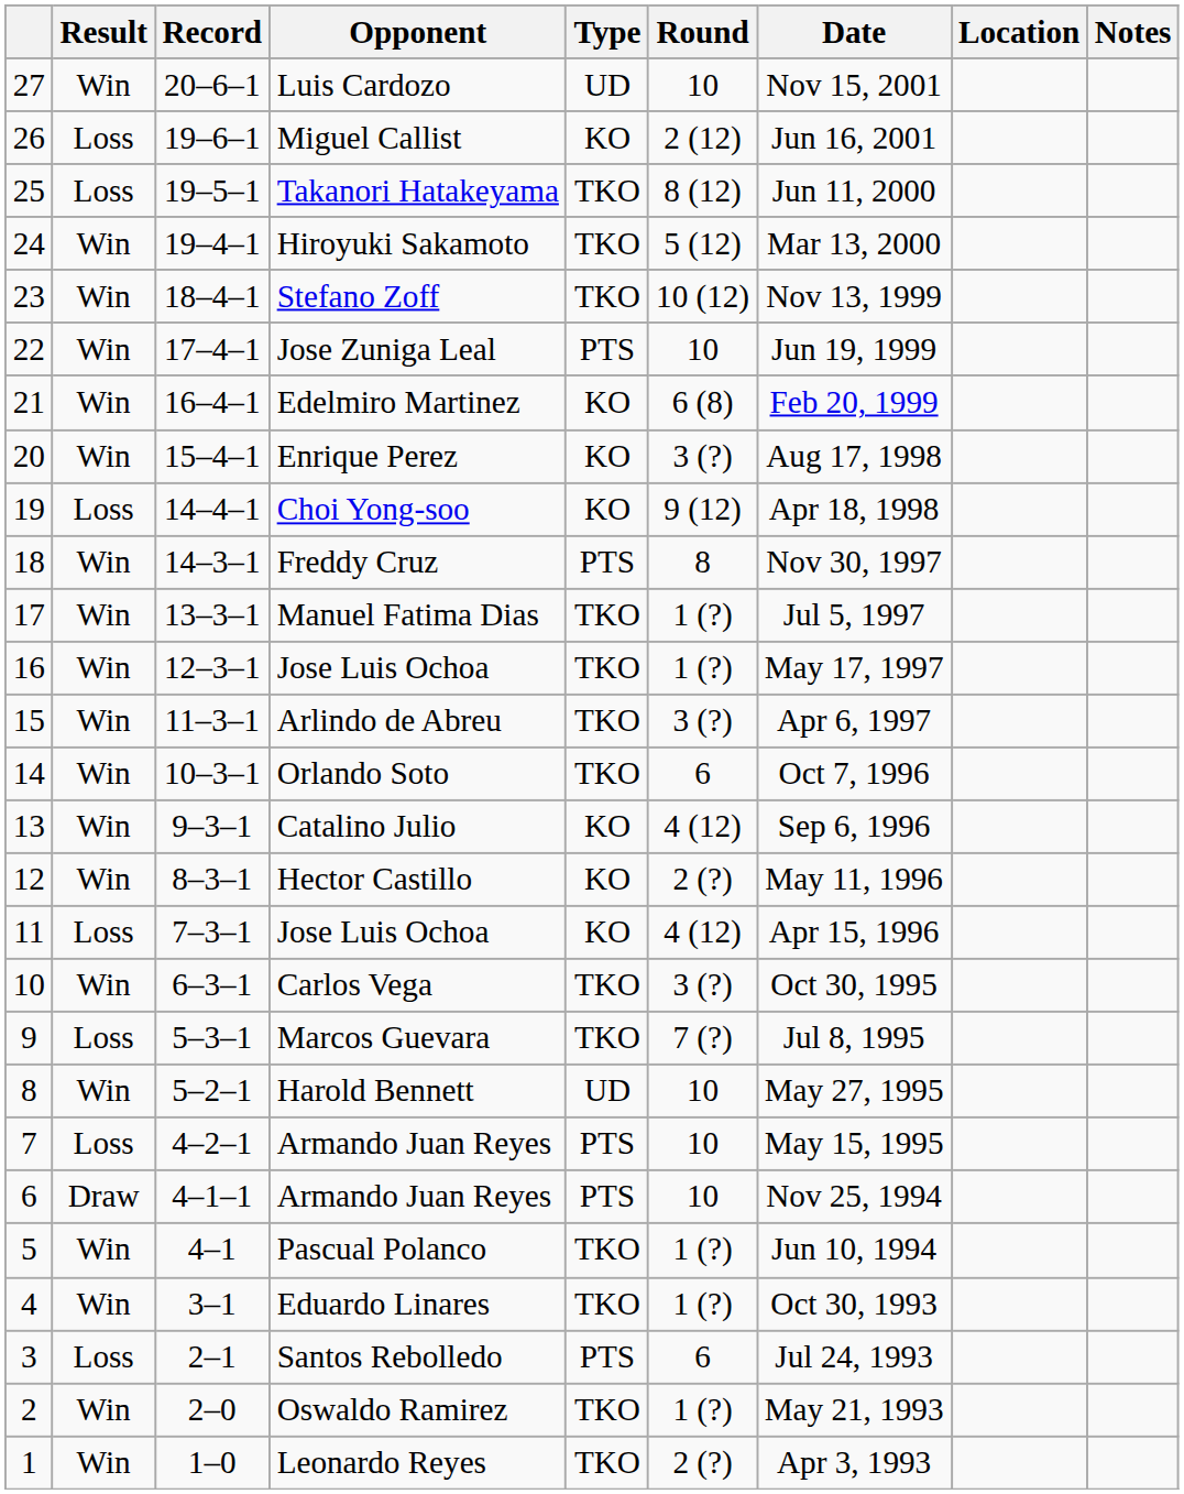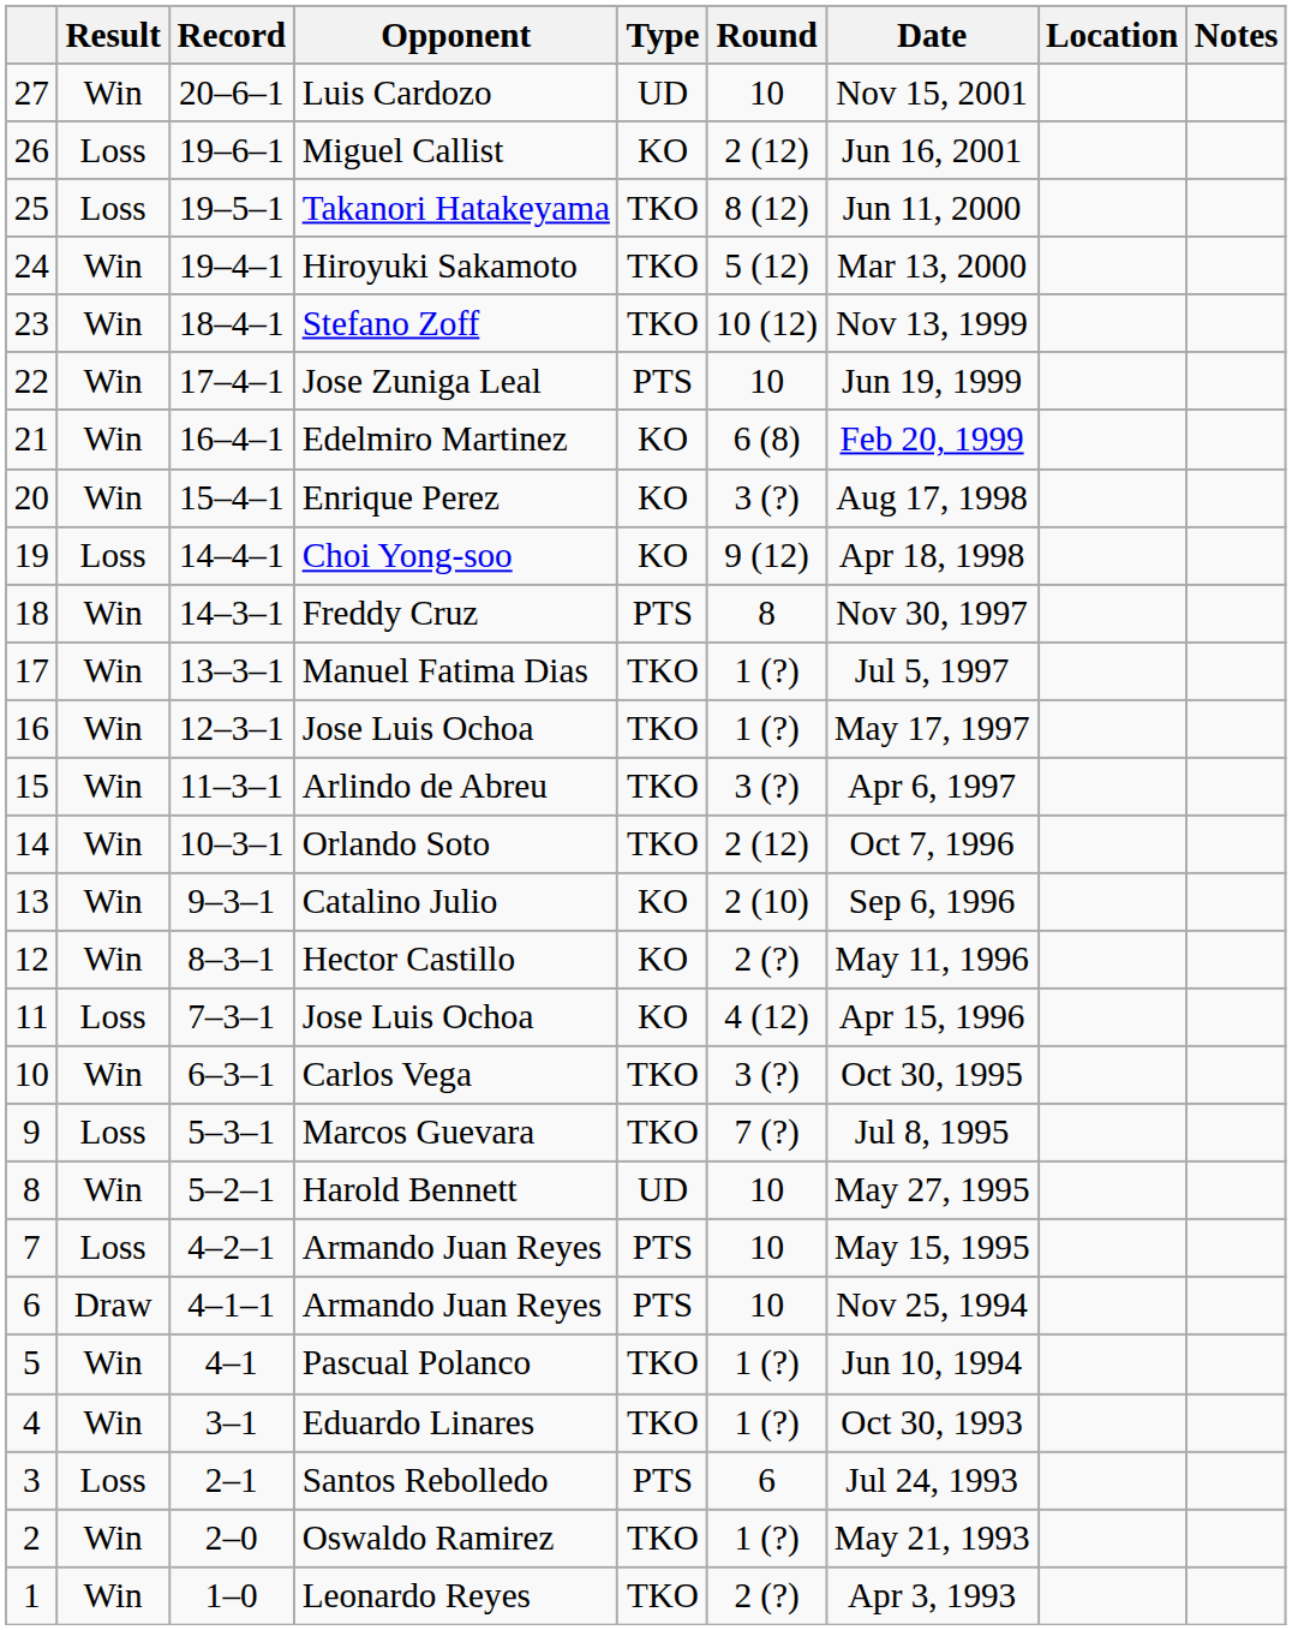 <table class="wikitable" style="text-align:center; font-size:95%">
 <tr>
 <th></th>
 <th>Result</th>
 <th>Record</th>
 <th>Opponent</th>
 <th>Type</th>
 <th>Round</th>
 <th>Date</th>
 <th>Location</th>
 <th>Notes</th>
 </tr>
 <tr>
 <td>27</td>
 <td>Win</td>
 <td>20–6–1</td>
 <td align=left> Luis Cardozo</td>
 <td>UD</td>
 <td>10</td>
 <td>Nov 15, 2001</td>
 <td style="text-align:left;"> </td>
 <td></td>
 </tr>
 <tr>
 <td>26</td>
 <td>Loss</td>
 <td>19–6–1</td>
 <td align=left> Miguel Callist</td>
 <td>KO</td>
 <td>2 (12)</td>
 <td>Jun 16, 2001</td>
 <td style="text-align:left;"> </td>
 <td style="text-align:left;"></td>
 </tr>
 <tr>
 <td>25</td>
 <td>Loss</td>
 <td>19–5–1</td>
 <td align=left> <a href='#'>Takanori Hatakeyama</a></td>
 <td>TKO</td>
 <td>8 (12)</td>
 <td>Jun 11, 2000</td>
 <td style="text-align:left;"> </td>
 <td style="text-align:left;"></td>
 </tr>
 <tr>
 <td>24</td>
 <td>Win</td>
 <td>19–4–1</td>
 <td align=left> Hiroyuki Sakamoto</td>
 <td>TKO</td>
 <td>5 (12)</td>
 <td>Mar 13, 2000</td>
 <td style="text-align:left;"> </td>
 <td style="text-align:left;"></td>
 </tr>
 <tr>
 <td>23</td>
 <td>Win</td>
 <td>18–4–1</td>
 <td align=left> <a href='#'>Stefano Zoff</a></td>
 <td>TKO</td>
 <td>10 (12)</td>
 <td>Nov 13, 1999</td>
 <td style="text-align:left;"> </td>
 <td style="text-align:left;"></td>
 </tr>
 <tr>
 <td>22</td>
 <td>Win</td>
 <td>17–4–1</td>
 <td align=left> Jose Zuniga Leal</td>
 <td>PTS</td>
 <td>10</td>
 <td>Jun 19, 1999</td>
 <td style="text-align:left;"> </td>
 <td></td>
 </tr>
 <tr>
 <td>21</td>
 <td>Win</td>
 <td>16–4–1</td>
 <td align=left> Edelmiro Martinez</td>
 <td>KO</td>
 <td>6 (8)</td>
 <td><a href='#'>Feb 20, 1999</a></td>
 <td style="text-align:left;"> </td>
 <td></td>
 </tr>
 <tr>
 <td>20</td>
 <td>Win</td>
 <td>15–4–1</td>
 <td align=left> Enrique Perez</td>
 <td>KO</td>
 <td>3 (?)</td>
 <td>Aug 17, 1998</td>
 <td style="text-align:left;"> </td>
 <td></td>
 </tr>
 <tr>
 <td>19</td>
 <td>Loss</td>
 <td>14–4–1</td>
 <td align=left> <a href='#'>Choi Yong-soo</a></td>
 <td>KO</td>
 <td>9 (12)</td>
 <td>Apr 18, 1998</td>
 <td style="text-align:left;"> </td>
 <td style="text-align:left;"></td>
 </tr>
 <tr>
 <td>18</td>
 <td>Win</td>
 <td>14–3–1</td>
 <td align=left> Freddy Cruz</td>
 <td>PTS</td>
 <td>8</td>
 <td>Nov 30, 1997</td>
 <td style="text-align:left;"> </td>
 <td></td>
 </tr>
 <tr>
 <td>17</td>
 <td>Win</td>
 <td>13–3–1</td>
 <td align=left> Manuel Fatima Dias</td>
 <td>TKO</td>
 <td>1 (?)</td>
 <td>Jul 5, 1997</td>
 <td style="text-align:left;"> </td>
 <td></td>
 </tr>
 <tr>
 <td>16</td>
 <td>Win</td>
 <td>12–3–1</td>
 <td align=left> Jose Luis Ochoa</td>
 <td>TKO</td>
 <td>1 (?)</td>
 <td>May 17, 1997</td>
 <td style="text-align:left;"> </td>
 <td></td>
 </tr>
 <tr>
 <td>15</td>
 <td>Win</td>
 <td>11–3–1</td>
 <td align=left> Arlindo de Abreu</td>
 <td>TKO</td>
 <td>3 (?)</td>
 <td>Apr 6, 1997</td>
 <td style="text-align:left;"> </td>
 <td></td>
 </tr>
 <tr>
 <td>14</td>
 <td>Win</td>
 <td>10–3–1</td>
 <td align=left> Orlando Soto</td>
 <td>TKO</td>
-<td>6</td>
+<td>2 (12)</td>
 <td>Oct 7, 1996</td>
 <td style="text-align:left;"> </td>
 <td style="text-align:left;"></td>
 </tr>
 <tr>
 <td>13</td>
 <td>Win</td>
 <td>9–3–1</td>
 <td align=left> Catalino Julio</td>
 <td>KO</td>
-<td>4 (12)</td>
+<td>2 (10)</td>
 <td>Sep 6, 1996</td>
 <td style="text-align:left;"> </td>
 <td></td>
 </tr>
 <tr>
 <td>12</td>
 <td>Win</td>
 <td>8–3–1</td>
 <td align=left> Hector Castillo</td>
 <td>KO</td>
 <td>2 (?)</td>
 <td>May 11, 1996</td>
 <td style="text-align:left;"> </td>
 <td></td>
 </tr>
 <tr>
 <td>11</td>
 <td>Loss</td>
 <td>7–3–1</td>
 <td align=left> Jose Luis Ochoa</td>
 <td>KO</td>
 <td>4 (12)</td>
 <td>Apr 15, 1996</td>
 <td style="text-align:left;"> </td>
 <td style="text-align:left;"></td>
 </tr>
 <tr>
 <td>10</td>
 <td>Win</td>
 <td>6–3–1</td>
 <td align=left> Carlos Vega</td>
 <td>TKO</td>
 <td>3 (?)</td>
 <td>Oct 30, 1995</td>
 <td style="text-align:left;"> </td>
 <td></td>
 </tr>
 <tr>
 <td>9</td>
 <td>Loss</td>
 <td>5–3–1</td>
 <td align=left> Marcos Guevara</td>
 <td>TKO</td>
 <td>7 (?)</td>
 <td>Jul 8, 1995</td>
 <td style="text-align:left;"> </td>
 <td></td>
 </tr>
 <tr>
 <td>8</td>
 <td>Win</td>
 <td>5–2–1</td>
 <td align=left> Harold Bennett</td>
 <td>UD</td>
 <td>10</td>
 <td>May 27, 1995</td>
 <td style="text-align:left;"> </td>
 <td></td>
 </tr>
 <tr>
 <td>7</td>
 <td>Loss</td>
 <td>4–2–1</td>
 <td align=left> Armando Juan Reyes</td>
 <td>PTS</td>
 <td>10</td>
 <td>May 15, 1995</td>
 <td style="text-align:left;"> </td>
 <td></td>
 </tr>
 <tr>
 <td>6</td>
 <td>Draw</td>
 <td>4–1–1</td>
 <td align=left> Armando Juan Reyes</td>
 <td>PTS</td>
 <td>10</td>
 <td>Nov 25, 1994</td>
 <td style="text-align:left;"> </td>
 <td></td>
 </tr>
 <tr>
 <td>5</td>
 <td>Win</td>
 <td>4–1</td>
 <td align=left> Pascual Polanco</td>
 <td>TKO</td>
 <td>1 (?)</td>
 <td>Jun 10, 1994</td>
 <td style="text-align:left;"> </td>
 <td></td>
 </tr>
 <tr>
 <td>4</td>
 <td>Win</td>
 <td>3–1</td>
 <td align=left> Eduardo Linares</td>
 <td>TKO</td>
 <td>1 (?)</td>
 <td>Oct 30, 1993</td>
 <td style="text-align:left;"> </td>
 <td></td>
 </tr>
 <tr>
 <td>3</td>
 <td>Loss</td>
 <td>2–1</td>
 <td align=left> Santos Rebolledo</td>
 <td>PTS</td>
 <td>6</td>
 <td>Jul 24, 1993</td>
 <td style="text-align:left;"> </td>
 <td></td>
 </tr>
 <tr>
 <td>2</td>
 <td>Win</td>
 <td>2–0</td>
 <td align=left> Oswaldo Ramirez</td>
 <td>TKO</td>
 <td>1 (?)</td>
 <td>May 21, 1993</td>
 <td style="text-align:left;"> </td>
 <td></td>
 </tr>
 <tr>
 <td>1</td>
 <td>Win</td>
 <td>1–0</td>
 <td align=left> Leonardo Reyes</td>
 <td>TKO</td>
 <td>2 (?)</td>
 <td>Apr 3, 1993</td>
 <td style="text-align:left;"> </td>
 <td></td>
 </tr>
 <tr>
 </tr>
 </table>
